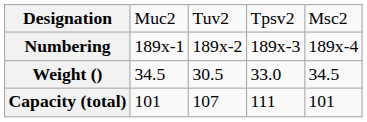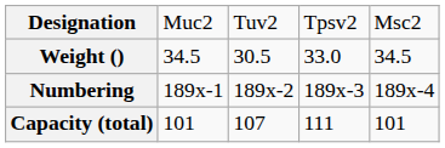 <table class="wikitable">
 <tr>
 <th>Designation</th>
 <td>Muc2</td>
 <td>Tuv2</td>
 <td>Tpsv2</td>
 <td>Msc2</td>
 </tr>
 <tr>
+<th>Weight ()</th>
+<td>34.5</td>
+<td>30.5</td>
+<td>33.0</td>
+<td>34.5</td>
+</tr>
+<tr>
 <th>Numbering</th>
 <td>189x-1</td>
 <td>189x-2</td>
 <td>189x-3</td>
 <td>189x-4</td>
-</tr>
-<tr>
-<th>Weight ()</th>
-<td>34.5</td>
-<td>30.5</td>
-<td>33.0</td>
-<td>34.5</td>
 </tr>
 <tr>
 <th>Capacity (total)</th>
 <td>101</td>
 <td>107</td>
 <td>111</td>
 <td>101</td>
 </tr>
 </table>
